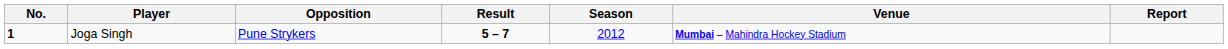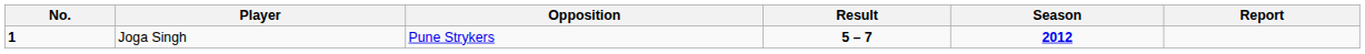 <table class="wikitable" style="width:100%; border:none">
 <tr>
 <th>No.</th>
 <th>Player</th>
 <th>Opposition</th>
 <th align=center>Result</th>
 <th align=center>Season</th>
-<th align=center>Venue</th>
 <th align=center>Report</th>
 </tr>
 <tr>
 <td><strong>1</strong></td>
 <td> Joga Singh</td>
 <td><a href='#'>Pune Strykers</a></td>
 <td align="center"><strong>5 – 7</strong></td>
-<td align="center"><a href='#'>2012</a></td>
-<td><small> <strong><a href='#'>Mumbai</a></strong> – <a href='#'>Mahindra Hockey Stadium</a></small></td>
+<td align="center"><strong><a href='#'>2012</a></strong></td>
 <td align="center"><small></small></td>
 </tr>
 </table>
